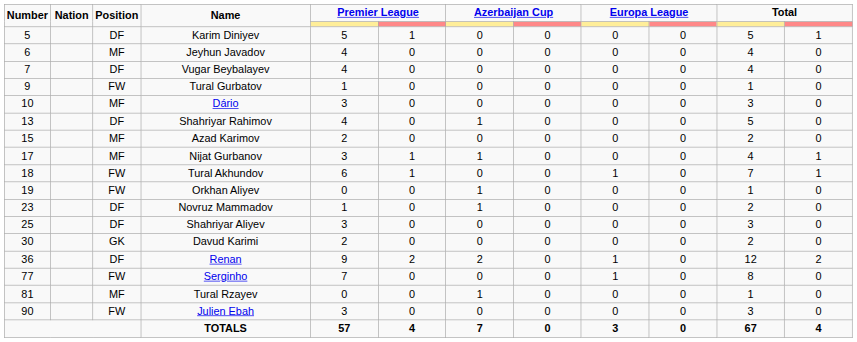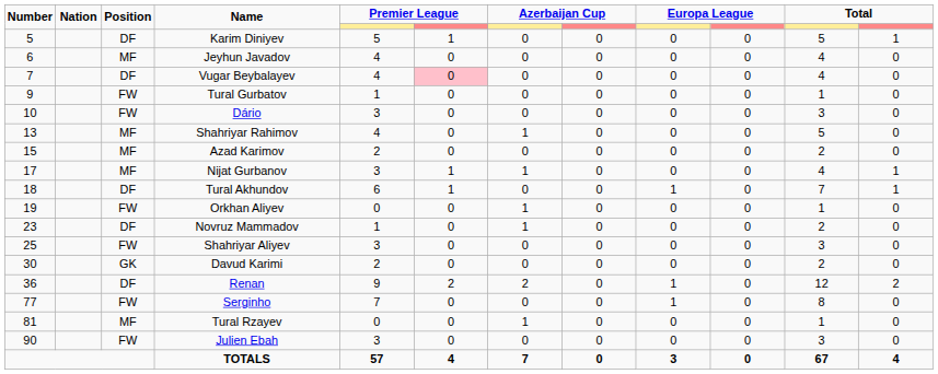 <table class="wikitable" style="text-align:center;">
 <tr>
 <td rowspan="2"  style="width:5%; text-align:center;"><strong>Number</strong></td>
 <td rowspan="2"  style="width:5%; text-align:center;"><strong>Nation</strong></td>
 <td rowspan="2"  style="width:5%; text-align:center;"><strong>Position</strong></td>
 <td rowspan="2"  style="width:20%; text-align:center;"><strong>Name</strong></td>
 <td colspan="2" style="text-align:center;"><strong><a href='#'>Premier League</a></strong></td>
 <td colspan="2" style="text-align:center;"><strong><a href='#'>Azerbaijan Cup</a></strong></td>
 <td colspan="2" style="text-align:center;"><strong><a href='#'>Europa League</a></strong></td>
 <td colspan="2" style="text-align:center;"><strong>Total</strong></td>
 </tr>
 <tr>
 <th style="width:60px; background:#fe9;"></th>
 <th style="width:60px; background:#ff8888;"></th>
 <th style="width:60px; background:#fe9;"></th>
 <th style="width:60px; background:#ff8888;"></th>
 <th style="width:60px; background:#fe9;"></th>
 <th style="width:60px; background:#ff8888;"></th>
 <th style="width:60px; background:#fe9;"></th>
 <th style="width:60px; background:#ff8888;"></th>
 </tr>
 <tr>
 <td>5</td>
 <td></td>
 <td>DF</td>
 <td>Karim Diniyev</td>
 <td>5</td>
 <td>1</td>
 <td>0</td>
 <td>0</td>
 <td>0</td>
 <td>0</td>
 <td>5</td>
 <td>1</td>
 </tr>
 <tr>
 <td>6</td>
 <td></td>
 <td>MF</td>
 <td>Jeyhun Javadov</td>
 <td>4</td>
 <td>0</td>
 <td>0</td>
 <td>0</td>
 <td>0</td>
 <td>0</td>
 <td>4</td>
 <td>0</td>
 </tr>
 <tr>
 <td>7</td>
 <td></td>
 <td>DF</td>
 <td>Vugar Beybalayev</td>
 <td>4</td>
-<td>0</td>
+<td style="background: pink;">0</td>
 <td>0</td>
 <td>0</td>
 <td>0</td>
 <td>0</td>
 <td>4</td>
 <td>0</td>
 </tr>
 <tr>
 <td>9</td>
 <td></td>
 <td>FW</td>
 <td>Tural Gurbatov</td>
 <td>1</td>
 <td>0</td>
 <td>0</td>
 <td>0</td>
 <td>0</td>
 <td>0</td>
 <td>1</td>
 <td>0</td>
 </tr>
 <tr>
 <td>10</td>
 <td></td>
-<td>MF</td>
+<td>FW</td>
 <td><a href='#'>Dário</a></td>
 <td>3</td>
 <td>0</td>
 <td>0</td>
 <td>0</td>
 <td>0</td>
 <td>0</td>
 <td>3</td>
 <td>0</td>
 </tr>
 <tr>
 <td>13</td>
 <td></td>
-<td>DF</td>
+<td>MF</td>
 <td>Shahriyar Rahimov</td>
 <td>4</td>
 <td>0</td>
 <td>1</td>
 <td>0</td>
 <td>0</td>
 <td>0</td>
 <td>5</td>
 <td>0</td>
 </tr>
 <tr>
 <td>15</td>
 <td></td>
 <td>MF</td>
 <td>Azad Karimov</td>
 <td>2</td>
 <td>0</td>
 <td>0</td>
 <td>0</td>
 <td>0</td>
 <td>0</td>
 <td>2</td>
 <td>0</td>
 </tr>
 <tr>
 <td>17</td>
 <td></td>
 <td>MF</td>
 <td>Nijat Gurbanov</td>
 <td>3</td>
 <td>1</td>
 <td>1</td>
 <td>0</td>
 <td>0</td>
 <td>0</td>
 <td>4</td>
 <td>1</td>
 </tr>
 <tr>
 <td>18</td>
 <td></td>
-<td>FW</td>
+<td>DF</td>
 <td>Tural Akhundov</td>
 <td>6</td>
 <td>1</td>
 <td>0</td>
 <td>0</td>
 <td>1</td>
 <td>0</td>
 <td>7</td>
 <td>1</td>
 </tr>
 <tr>
 <td>19</td>
 <td></td>
 <td>FW</td>
 <td>Orkhan Aliyev</td>
 <td>0</td>
 <td>0</td>
 <td>1</td>
 <td>0</td>
 <td>0</td>
 <td>0</td>
 <td>1</td>
 <td>0</td>
 </tr>
 <tr>
 <td>23</td>
 <td></td>
 <td>DF</td>
 <td>Novruz Mammadov</td>
 <td>1</td>
 <td>0</td>
 <td>1</td>
 <td>0</td>
 <td>0</td>
 <td>0</td>
 <td>2</td>
 <td>0</td>
 </tr>
 <tr>
 <td>25</td>
 <td></td>
-<td>DF</td>
+<td>FW</td>
 <td>Shahriyar Aliyev</td>
 <td>3</td>
 <td>0</td>
 <td>0</td>
 <td>0</td>
 <td>0</td>
 <td>0</td>
 <td>3</td>
 <td>0</td>
 </tr>
 <tr>
 <td>30</td>
 <td></td>
 <td>GK</td>
 <td>Davud Karimi</td>
 <td>2</td>
 <td>0</td>
 <td>0</td>
 <td>0</td>
 <td>0</td>
 <td>0</td>
 <td>2</td>
 <td>0</td>
 </tr>
 <tr>
 <td>36</td>
 <td></td>
 <td>DF</td>
 <td><a href='#'>Renan</a></td>
 <td>9</td>
 <td>2</td>
 <td>2</td>
 <td>0</td>
 <td>1</td>
 <td>0</td>
 <td>12</td>
 <td>2</td>
 </tr>
 <tr>
 <td>77</td>
 <td></td>
 <td>FW</td>
 <td><a href='#'>Serginho</a></td>
 <td>7</td>
 <td>0</td>
 <td>0</td>
 <td>0</td>
 <td>1</td>
 <td>0</td>
 <td>8</td>
 <td>0</td>
 </tr>
 <tr>
 <td>81</td>
 <td></td>
 <td>MF</td>
 <td>Tural Rzayev</td>
 <td>0</td>
 <td>0</td>
 <td>1</td>
 <td>0</td>
 <td>0</td>
 <td>0</td>
 <td>1</td>
 <td>0</td>
 </tr>
 <tr>
 <td>90</td>
 <td></td>
 <td>FW</td>
 <td><a href='#'>Julien Ebah</a></td>
 <td>3</td>
 <td>0</td>
 <td>0</td>
 <td>0</td>
 <td>0</td>
 <td>0</td>
 <td>3</td>
 <td>0</td>
 </tr>
 <tr>
 <td colspan="3"></td>
 <td><strong>TOTALS</strong></td>
 <td><strong>57</strong></td>
 <td><strong>4</strong></td>
 <td><strong>7</strong></td>
 <td><strong>0</strong></td>
 <td><strong>3</strong></td>
 <td><strong>0</strong></td>
 <td><strong>67</strong></td>
 <td><strong>4</strong></td>
 </tr>
 </table>
